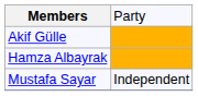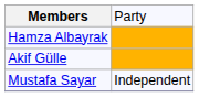 <table class=wikitable style="border:1px solid #8888aa; background-color:#f7f8ff; padding:0px; font-size:90%;">
 <tr>
 <th>Members</th>
 <td>Party</td>
 </tr>
 <tr>
-<td><a href='#'>Akif Gülle</a></td>
+<td><a href='#'>Hamza Albayrak</a></td>
 <td style="background: #ffb300"></td>
 </tr>
 <tr>
-<td><a href='#'>Hamza Albayrak</a></td>
+<td><a href='#'>Akif Gülle</a></td>
 <td style="background: #ffb300"></td>
 </tr>
 <tr>
 <td><a href='#'>Mustafa Sayar</a></td>
 <td>Independent</td>
 </tr>
 <tr>
 </tr>
 </table>
